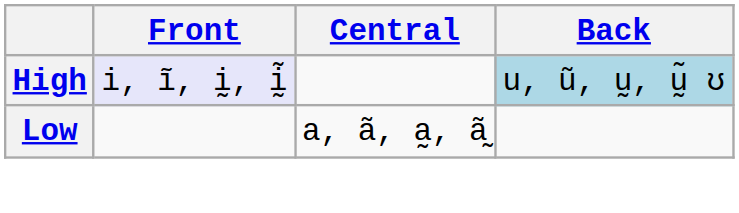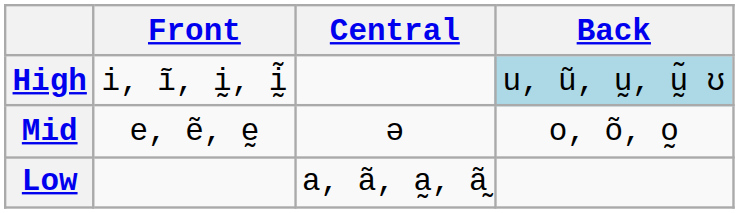 <table class="wikitable">
 <tr align=center>
 <th></th>
 <th><a href='#'>Front</a></th>
 <th><a href='#'>Central</a></th>
 <th><a href='#'>Back</a></th>
 </tr>
 <tr align="center">
 <th><a href='#'>High</a></th>
-<td style="background: lavender;">i, ĩ, ḭ, ḭ̃</td>
+<td>i, ĩ, ḭ, ḭ̃</td>
 <td></td>
 <td style="background: lightblue;">u, ũ, ṵ, ṵ̃ ʊ</td>
+</tr>
+<tr align="center">
+<th><a href='#'>Mid</a></th>
+<td>e, ẽ, ḛ</td>
+<td>ə</td>
+<td>o, õ, o̰</td>
 </tr>
 <tr align="center">
 <th><a href='#'>Low</a></th>
 <td></td>
 <td>a, ã, a̰, ã̰</td>
 <td></td>
 </tr>
 </table>
